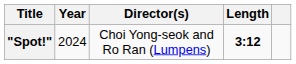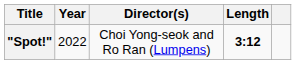 <table class="wikitable plainrowheaders" style="text-align:center">
 <tr>
 <th scope="col">Title</th>
 <th scope="col">Year</th>
 <th scope="col" style="width:10em">Director(s)</th>
 <th scope="col">Length</th>
 <th scope="col" style="width:1em"></th>
 </tr>
 <tr>
 <th scope="row">"Spot!"<br></th>
-<td>2024</td>
+<td>2022</td>
 <td>Choi Yong-seok and Ro Ran (<a href='#'>Lumpens</a>)</td>
 <td><strong>3:12</strong></td>
 <td></td>
 </tr>
 </table>
